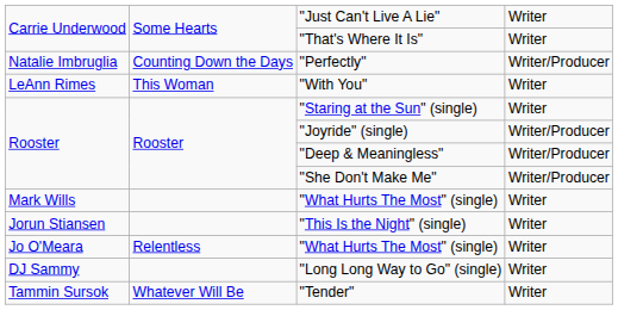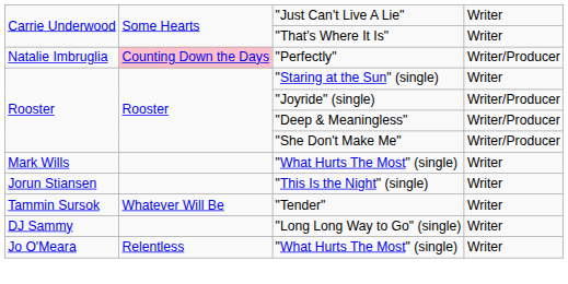 <table class="wikitable">
 <tr>
 <td rowspan="2"><a href='#'>Carrie Underwood</a></td>
 <td rowspan="2"><a href='#'>Some Hearts</a></td>
 <td>"Just Can't Live A Lie"</td>
 <td>Writer</td>
 </tr>
 <tr>
 <td>"That's Where It Is"</td>
 <td>Writer</td>
 </tr>
 <tr>
 <td><a href='#'>Natalie Imbruglia</a></td>
-<td><a href='#'>Counting Down the Days</a></td>
+<td style="background: pink;"><a href='#'>Counting Down the Days</a></td>
 <td>"Perfectly"</td>
 <td>Writer/Producer</td>
-</tr>
-<tr>
-<td><a href='#'>LeAnn Rimes</a></td>
-<td><a href='#'>This Woman</a></td>
-<td>"With You"</td>
-<td>Writer</td>
 </tr>
 <tr>
 <td rowspan="4"><a href='#'>Rooster</a></td>
 <td rowspan="4"><a href='#'>Rooster</a></td>
 <td>"<a href='#'>Staring at the Sun</a>" (single)</td>
 <td>Writer</td>
 </tr>
 <tr>
 <td>"Joyride" (single)</td>
 <td>Writer/Producer</td>
 </tr>
 <tr>
 <td>"Deep & Meaningless"</td>
 <td>Writer/Producer</td>
 </tr>
 <tr>
 <td>"She Don't Make Me"</td>
 <td>Writer/Producer</td>
 </tr>
 <tr>
 <td><a href='#'>Mark Wills</a></td>
 <td></td>
 <td>"<a href='#'>What Hurts The Most</a>" (single)</td>
 <td>Writer</td>
 </tr>
 <tr>
 <td><a href='#'>Jorun Stiansen</a></td>
 <td></td>
 <td>"<a href='#'>This Is the Night</a>" (single)</td>
 <td>Writer</td>
 </tr>
 <tr>
-<td><a href='#'>Jo O'Meara</a></td>
-<td><a href='#'>Relentless</a></td>
-<td>"<a href='#'>What Hurts The Most</a>" (single)</td>
+<td><a href='#'>Tammin Sursok</a></td>
+<td><a href='#'>Whatever Will Be</a></td>
+<td>"Tender"</td>
 <td>Writer</td>
 </tr>
 <tr>
 <td><a href='#'>DJ Sammy</a></td>
 <td></td>
 <td>"Long Long Way to Go" (single)</td>
 <td>Writer</td>
 </tr>
 <tr>
-<td><a href='#'>Tammin Sursok</a></td>
-<td><a href='#'>Whatever Will Be</a></td>
-<td>"Tender"</td>
+<td><a href='#'>Jo O'Meara</a></td>
+<td><a href='#'>Relentless</a></td>
+<td>"<a href='#'>What Hurts The Most</a>" (single)</td>
 <td>Writer</td>
 </tr>
 </table>
